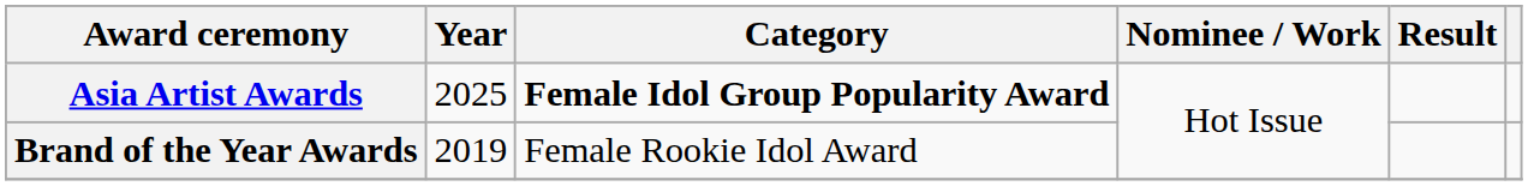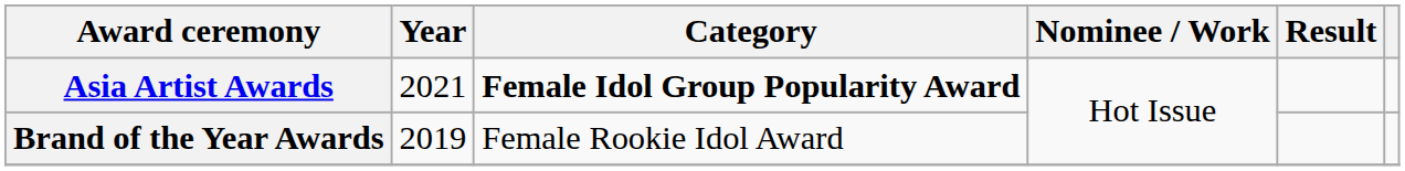 <table class="wikitable sortable plainrowheaders">
 <tr>
 <th scope="col">Award ceremony</th>
 <th scope="col">Year</th>
 <th scope="col">Category</th>
 <th scope="col">Nominee / Work</th>
 <th scope="col">Result</th>
 <th scope="col" class=unsortable></th>
 </tr>
 <tr>
 <th scope="row"><a href='#'>Asia Artist Awards</a></th>
-<td style="text-align:center">2025</td>
+<td style="text-align:center">2021</td>
 <td><strong>Female Idol Group Popularity Award</strong></td>
 <td style="text-align:center" rowspan="2">Hot Issue</td>
 <td></td>
 <td style="text-align:center"></td>
 </tr>
 <tr>
 <th scope="row">Brand of the Year Awards</th>
 <td style="text-align:center">2019</td>
 <td>Female Rookie Idol Award</td>
 <td></td>
 <td style="text-align:center"></td>
 </tr>
 <tr>
 </tr>
 </table>
